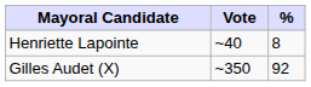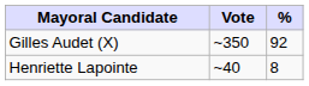 <table class="wikitable">
 <tr>
 <th style="background:#ddf; width:200px;">Mayoral Candidate</th>
 <th style="background:#ddf; width:50px;">Vote</th>
 <th style="background:#ddf; width:30px;">%</th>
 </tr>
 <tr>
+<td>Gilles Audet (X)</td>
+<td>~350</td>
+<td>92</td>
+</tr>
+<tr>
 <td>Henriette Lapointe</td>
 <td>~40</td>
 <td>8</td>
 </tr>
-<tr>
-<td>Gilles Audet (X)</td>
-<td>~350</td>
-<td>92</td>
-</tr>
 </table>
